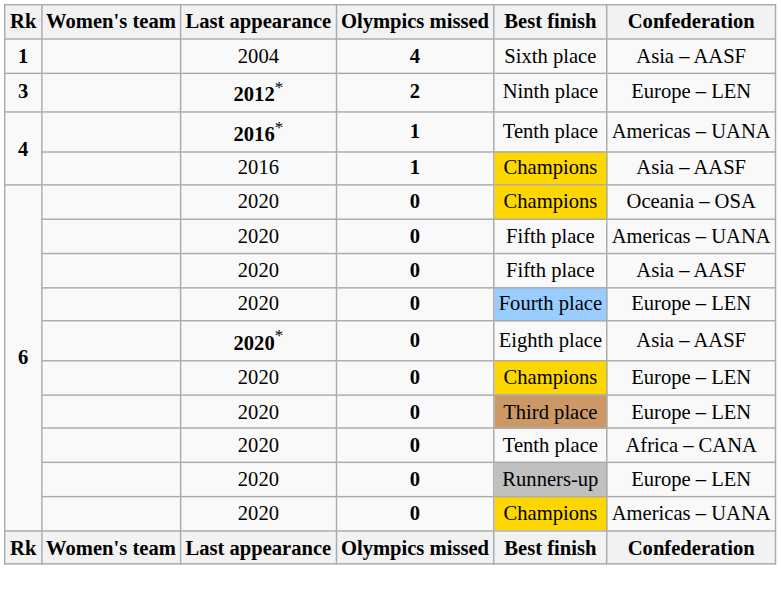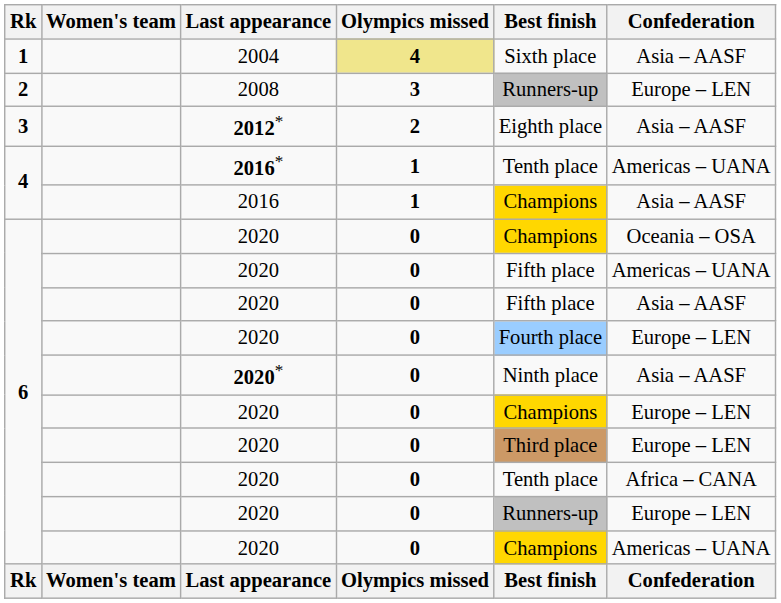 <table class="wikitable sortable" style="text-align: center; font-size: 90%; margin-left: 1em;">
 <tr>
 <th>Rk</th>
 <th>Women's team</th>
 <th>Last appearance</th>
 <th>Olympics missed</th>
 <th class="unsortable">Best finish</th>
 <th>Confederation</th>
 </tr>
 <tr>
 <td><strong>1</strong></td>
 <td style="text-align: left;"></td>
 <td>2004</td>
-<td><strong>4</strong></td>
+<td style="background: khaki;"><strong>4</strong></td>
 <td>Sixth place</td>
 <td>Asia – AASF</td>
+</tr>
+<tr>
+<td><strong>2</strong></td>
+<td style="text-align: left;"></td>
+<td>2008</td>
+<td><strong>3</strong></td>
+<td style="background-color: silver;">Runners-up</td>
+<td>Europe – LEN</td>
 </tr>
 <tr>
 <td><strong>3</strong></td>
 <td style="text-align: left;"></td>
 <td data-sort-value="2012"><strong>2012</strong><sup>*</sup></td>
 <td><strong>2</strong></td>
-<td>Ninth place</td>
-<td>Europe – LEN</td>
+<td>Eighth place</td>
+<td>Asia – AASF</td>
 </tr>
 <tr>
 <td rowspan="2"><strong>4</strong></td>
 <td style="text-align: left;"></td>
 <td data-sort-value="2016"><strong>2016</strong><sup>*</sup></td>
 <td><strong>1</strong></td>
 <td>Tenth place</td>
 <td>Americas – UANA</td>
 </tr>
 <tr>
 <td style="text-align: left;"></td>
 <td>2016</td>
 <td><strong>1</strong></td>
 <td style="background-color: gold;">Champions</td>
 <td>Asia – AASF</td>
 </tr>
 <tr>
 <td rowspan="10"><strong>6</strong></td>
 <td style="text-align: left;"></td>
 <td>2020</td>
 <td><strong>0</strong></td>
 <td style="background-color: gold;">Champions</td>
 <td>Oceania – OSA</td>
 </tr>
 <tr>
 <td style="text-align: left;"></td>
 <td>2020</td>
 <td><strong>0</strong></td>
 <td>Fifth place</td>
 <td>Americas – UANA</td>
 </tr>
 <tr>
 <td style="text-align: left;"></td>
 <td>2020</td>
 <td><strong>0</strong></td>
 <td>Fifth place</td>
 <td>Asia – AASF</td>
 </tr>
 <tr>
 <td style="text-align: left;"></td>
 <td>2020</td>
 <td><strong>0</strong></td>
 <td style="background-color: #9acdff;">Fourth place</td>
 <td>Europe – LEN</td>
 </tr>
 <tr>
 <td style="text-align: left;"></td>
 <td data-sort-value="2020"><strong>2020</strong><sup>*</sup></td>
 <td><strong>0</strong></td>
-<td>Eighth place</td>
+<td>Ninth place</td>
 <td>Asia – AASF</td>
 </tr>
 <tr>
 <td style="text-align: left;"></td>
 <td>2020</td>
 <td><strong>0</strong></td>
 <td style="background-color: gold;">Champions</td>
 <td>Europe – LEN</td>
 </tr>
 <tr>
 <td style="text-align: left;"></td>
 <td>2020</td>
 <td><strong>0</strong></td>
 <td style="background-color: #cc9966;">Third place</td>
 <td>Europe – LEN</td>
 </tr>
 <tr>
 <td style="text-align: left;"></td>
 <td>2020</td>
 <td><strong>0</strong></td>
 <td>Tenth place</td>
 <td>Africa – CANA</td>
 </tr>
 <tr>
 <td style="text-align: left;"></td>
 <td>2020</td>
 <td><strong>0</strong></td>
 <td style="background-color: silver;">Runners-up</td>
 <td>Europe – LEN</td>
 </tr>
 <tr>
 <td style="text-align: left;"></td>
 <td>2020</td>
 <td><strong>0</strong></td>
 <td style="background-color: gold;">Champions</td>
 <td>Americas – UANA</td>
 </tr>
 <tr>
 <th>Rk</th>
 <th>Women's team</th>
 <th>Last appearance</th>
 <th>Olympics missed</th>
 <th>Best finish</th>
 <th>Confederation</th>
 </tr>
 </table>
